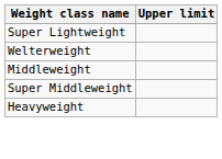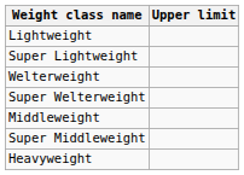 <table class="wikitable" style="font-size:95%;">
 <tr>
 <th>Weight class name</th>
 <th>Upper limit</th>
 </tr>
 <tr>
 </tr>
 <tr align="center">
+<td align="left">Lightweight</td>
+<td></td>
+</tr>
+<tr align="center">
 <td align="left">Super Lightweight</td>
 <td></td>
 </tr>
 <tr align="center">
 <td align="left">Welterweight</td>
+<td></td>
+</tr>
+<tr align="center">
+<td align="left">Super Welterweight</td>
 <td></td>
 </tr>
 <tr align="center">
 <td align="left">Middleweight</td>
 <td></td>
 </tr>
 <tr align="center">
 <td align="left">Super Middleweight</td>
 <td></td>
 </tr>
 <tr align="center">
 <td align="left">Heavyweight</td>
 <td></td>
 </tr>
 </table>
